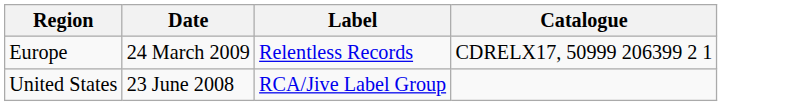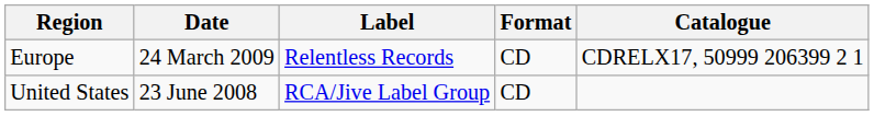 <table class="wikitable">
 <tr>
 <th>Region</th>
 <th>Date</th>
 <th>Label</th>
+<th>Format</th>
 <th>Catalogue</th>
 </tr>
 <tr>
 <td>Europe</td>
 <td>24 March 2009</td>
 <td><a href='#'>Relentless Records</a></td>
+<td>CD</td>
 <td>CDRELX17, 50999 206399 2 1</td>
 </tr>
 <tr>
 <td>United States</td>
 <td>23 June 2008</td>
 <td><a href='#'>RCA/Jive Label Group</a></td>
+<td>CD</td>
 <td></td>
 </tr>
 </table>
